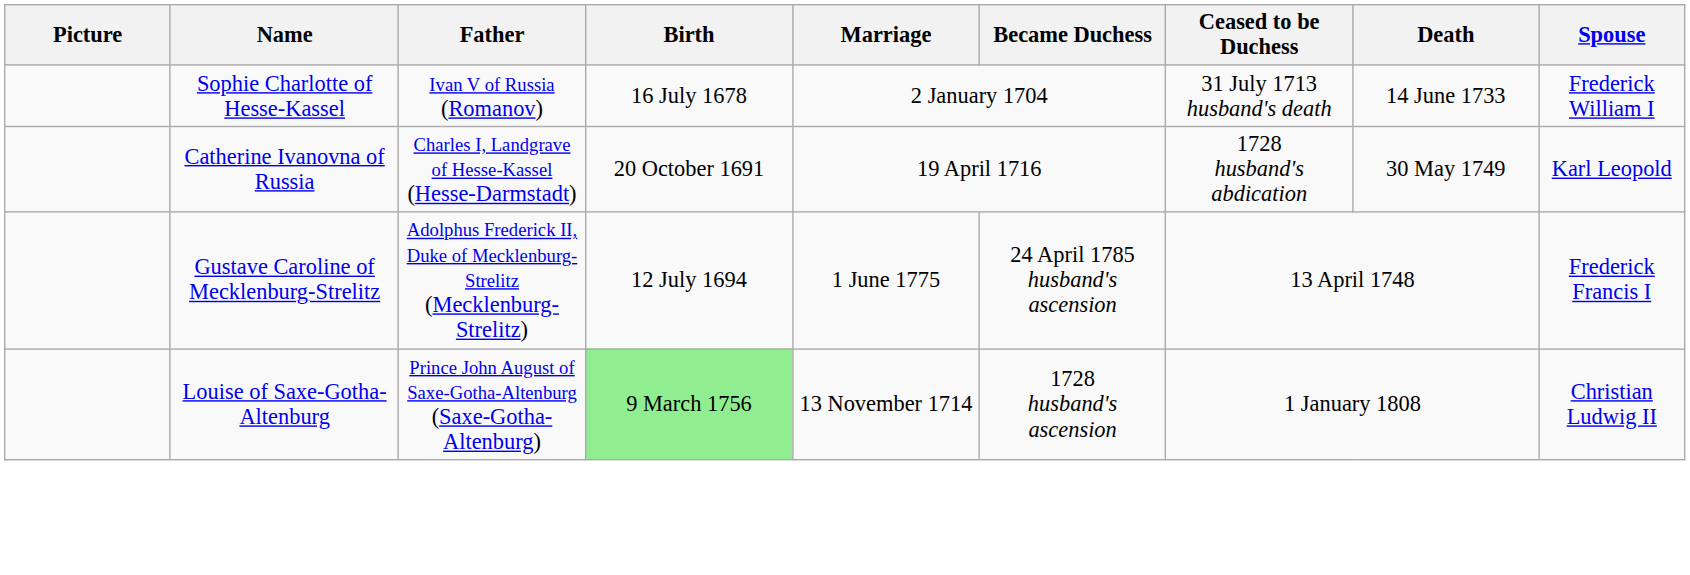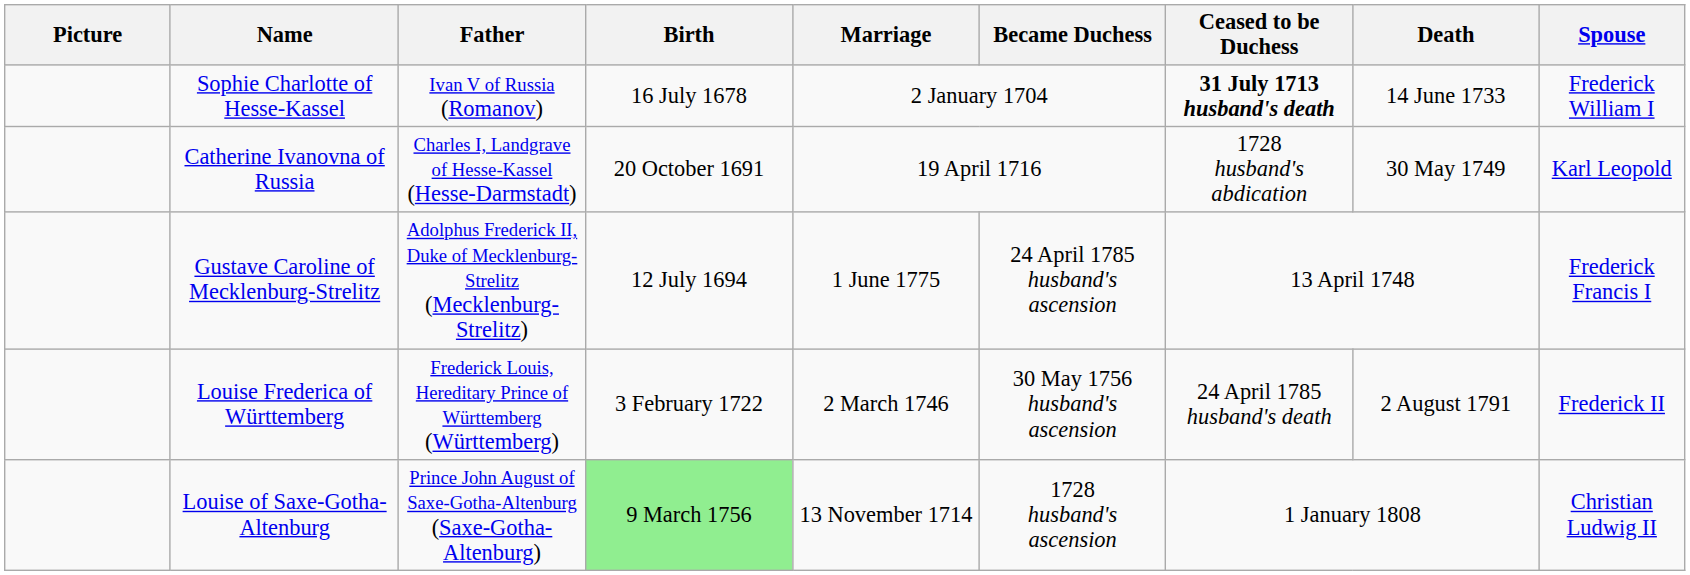 <table width=95% class="wikitable">
 <tr>
 <th width = "8%">Picture</th>
 <th width = "11%">Name</th>
 <th width = "9%">Father</th>
 <th width = "10%">Birth</th>
 <th width = "9%">Marriage</th>
 <th width = "9%">Became Duchess</th>
 <th width = "9%">Ceased to be Duchess</th>
 <th width = "9%">Death</th>
 <th width = "7%"><a href='#'>Spouse</a></th>
 </tr>
 <tr>
 <td align="center"></td>
 <td align="center"><a href='#'>Sophie Charlotte of Hesse-Kassel</a></td>
 <td align="center"><small><a href='#'>Ivan V of Russia</a></small> <br> (<a href='#'>Romanov</a>)</td>
 <td align=center>16 July 1678</td>
 <td align="center" colspan="2">2 January 1704</td>
-<td align=center>31 July 1713<br><em>husband's death</em></td>
+<td align=center><strong>31 July 1713<br><em>husband's death</em></strong></td>
 <td align="center">14 June 1733</td>
 <td align=center><a href='#'>Frederick William I</a></td>
 </tr>
 <tr>
 <td align="center"></td>
 <td align="center"><a href='#'>Catherine Ivanovna of Russia</a></td>
 <td align="center"><small><a href='#'>Charles I, Landgrave of Hesse-Kassel</a></small> <br> (<a href='#'>Hesse-Darmstadt</a>)</td>
 <td align=center>20 October 1691</td>
 <td align="center" colspan="2">19 April 1716</td>
 <td align=center>1728<br><em>husband's abdication</em></td>
 <td align="center">30 May 1749</td>
 <td align=center><a href='#'>Karl Leopold</a></td>
 </tr>
 <tr>
 <td align="center"></td>
 <td align="center"><a href='#'>Gustave Caroline of Mecklenburg-Strelitz</a></td>
 <td align="center"><small><a href='#'>Adolphus Frederick II, Duke of Mecklenburg-Strelitz</a></small> <br> (<a href='#'>Mecklenburg-Strelitz</a>)</td>
 <td align=center>12 July 1694</td>
 <td align=center>1 June 1775</td>
 <td align=center>24 April 1785<br><em>husband's ascension</em></td>
 <td align="center" colspan="2">13 April 1748</td>
 <td align=center><a href='#'>Frederick Francis I</a></td>
 </tr>
 <tr>
 <td align="center"></td>
+<td align="center"><a href='#'>Louise Frederica of Württemberg</a></td>
+<td align="center"><small><a href='#'>Frederick Louis, Hereditary Prince of Württemberg</a></small> <br> (<a href='#'>Württemberg</a>)</td>
+<td align=center>3 February 1722</td>
+<td align=center>2 March 1746</td>
+<td align=center>30 May 1756<br><em>husband's ascension</em></td>
+<td align=center>24 April 1785<br><em>husband's death</em></td>
+<td align=center>2 August 1791</td>
+<td align=center><a href='#'>Frederick II</a></td>
+</tr>
+<tr>
+<td align="center"></td>
 <td align="center"><a href='#'>Louise of Saxe-Gotha-Altenburg</a></td>
 <td align="center"><small><a href='#'>Prince John August of Saxe-Gotha-Altenburg</a></small> <br> (<a href='#'>Saxe-Gotha-Altenburg</a>)</td>
 <td align=center style="background: lightgreen;">9 March 1756</td>
 <td align=center>13 November 1714</td>
 <td align=center>1728<br><em>husband's ascension</em></td>
 <td align="center" colspan="2">1 January 1808</td>
 <td align=center><a href='#'>Christian Ludwig II</a></td>
 </tr>
 </table>
